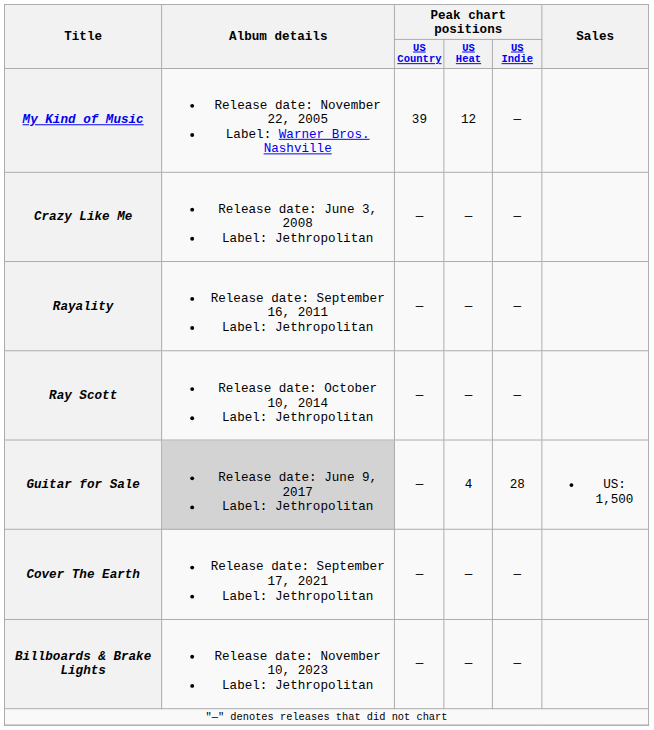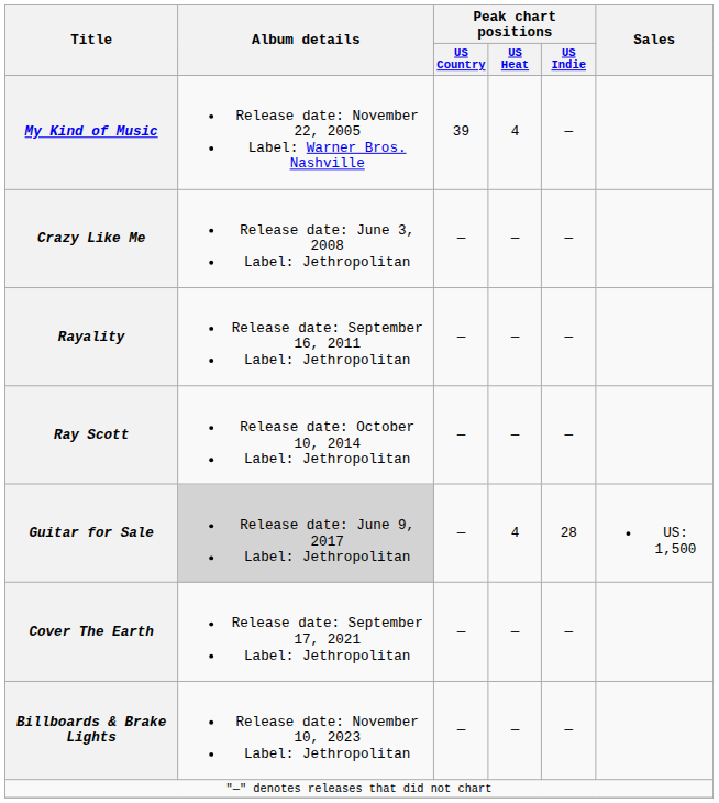 <table class="wikitable plainrowheaders" style="text-align:center;">
 <tr>
 <th rowspan="2" style="width:12em;">Title</th>
 <th rowspan="2" style="width:18em;">Album details</th>
 <th colspan="3">Peak chart<br>positions</th>
 <th rowspan="2" style="width:8em;">Sales</th>
 </tr>
 <tr style="font-size:smaller;">
 <th width="45"><a href='#'>US Country</a><br></th>
 <th width="45"><a href='#'>US Heat</a><br></th>
 <th width="45"><a href='#'>US Indie</a><br></th>
 </tr>
 <tr>
 <th scope="row"><em><a href='#'>My Kind of Music</a></em></th>
 <td><br><ul><li>Release date: November 22, 2005</li><li>Label: <a href='#'>Warner Bros. Nashville</a></li></ul></td>
 <td>39</td>
-<td>12</td>
+<td>4</td>
 <td>—</td>
 <td></td>
 </tr>
 <tr>
 <th scope="row"><em>Crazy Like Me</em></th>
 <td><br><ul><li>Release date: June 3, 2008</li><li>Label: Jethropolitan</li></ul></td>
 <td>—</td>
 <td>—</td>
 <td>—</td>
 <td></td>
 </tr>
 <tr>
 <th scope="row"><em>Rayality</em></th>
 <td><br><ul><li>Release date: September 16, 2011</li><li>Label: Jethropolitan</li></ul></td>
 <td>—</td>
 <td>—</td>
 <td>—</td>
 <td></td>
 </tr>
 <tr>
 <th scope="row"><em>Ray Scott</em></th>
 <td><br><ul><li>Release date: October 10, 2014</li><li>Label: Jethropolitan</li></ul></td>
 <td>—</td>
 <td>—</td>
 <td>—</td>
 <td></td>
 </tr>
 <tr>
 <th scope="row"><em>Guitar for Sale</em></th>
 <td style="background: lightgrey;"><br><ul><li>Release date: June 9, 2017</li><li>Label: Jethropolitan</li></ul></td>
 <td>—</td>
 <td>4</td>
 <td>28</td>
 <td><br><ul><li>US: 1,500</li></ul></td>
 </tr>
 <tr>
 <th scope="row"><em>Cover The Earth</em></th>
 <td><br><ul><li>Release date: September 17, 2021</li><li>Label: Jethropolitan</li></ul></td>
 <td>—</td>
 <td>—</td>
 <td>—</td>
 <td></td>
 </tr>
 <tr>
 <th scope="row"><em>Billboards & Brake Lights</em></th>
 <td><br><ul><li>Release date: November 10, 2023</li><li>Label: Jethropolitan</li></ul></td>
 <td>—</td>
 <td>—</td>
 <td>—</td>
 <td></td>
 </tr>
 <tr>
 <td colspan="6" style="font-size:8pt">"—" denotes releases that did not chart</td>
 </tr>
 <tr>
 </tr>
 </table>
